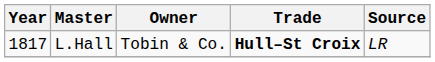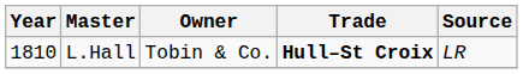 <table class=" wikitable">
 <tr>
 <th>Year</th>
 <th>Master</th>
 <th>Owner</th>
 <th>Trade</th>
 <th>Source</th>
 </tr>
 <tr>
-<td>1817</td>
+<td>1810</td>
 <td>L.Hall</td>
 <td>Tobin & Co.</td>
 <td><strong>Hull–St Croix</strong></td>
 <td><em>LR</em></td>
 </tr>
 <tr>
 </tr>
 </table>
